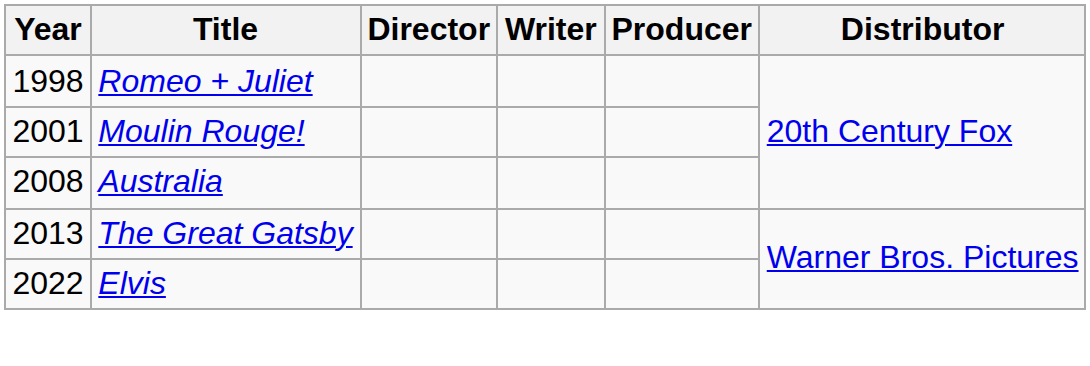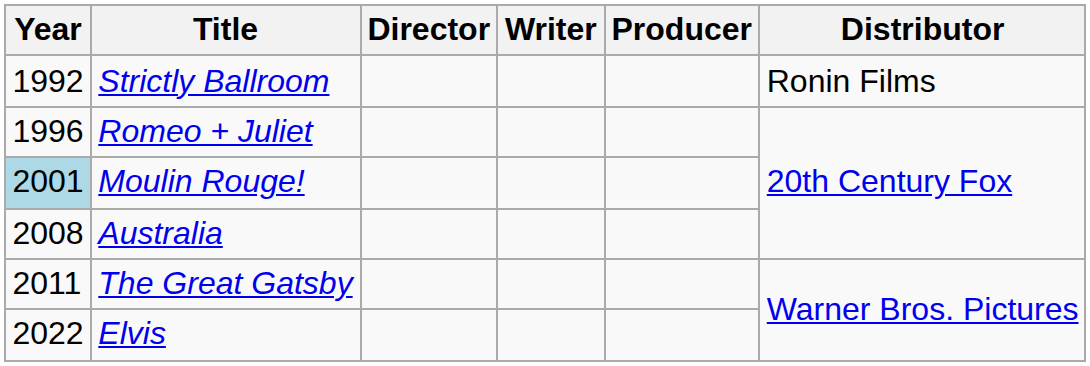 <table class="wikitable">
 <tr>
 <th>Year</th>
 <th>Title</th>
 <th>Director</th>
 <th>Writer</th>
 <th>Producer</th>
 <th>Distributor</th>
 </tr>
 <tr>
-<td>1998</td>
+<td>1992</td>
+<td><em><a href='#'>Strictly Ballroom</a></em></td>
+<td></td>
+<td></td>
+<td></td>
+<td>Ronin Films</td>
+</tr>
+<tr>
+<td>1996</td>
 <td><em><a href='#'>Romeo + Juliet</a></em></td>
 <td></td>
 <td></td>
 <td></td>
 <td rowspan="3"><a href='#'>20th Century Fox</a></td>
 </tr>
 <tr>
-<td>2001</td>
+<td style="background: lightblue;">2001</td>
 <td><em><a href='#'>Moulin Rouge!</a></em></td>
 <td></td>
 <td></td>
 <td></td>
 </tr>
 <tr>
 <td>2008</td>
 <td><em><a href='#'>Australia</a></em></td>
 <td></td>
 <td></td>
 <td></td>
 </tr>
 <tr>
-<td>2013</td>
+<td>2011</td>
 <td><em><a href='#'>The Great Gatsby</a></em></td>
 <td></td>
 <td></td>
 <td></td>
 <td rowspan="2"><a href='#'>Warner Bros. Pictures</a></td>
 </tr>
 <tr>
 <td>2022</td>
 <td><em><a href='#'>Elvis</a></em></td>
 <td></td>
 <td></td>
 <td></td>
 </tr>
 </table>
